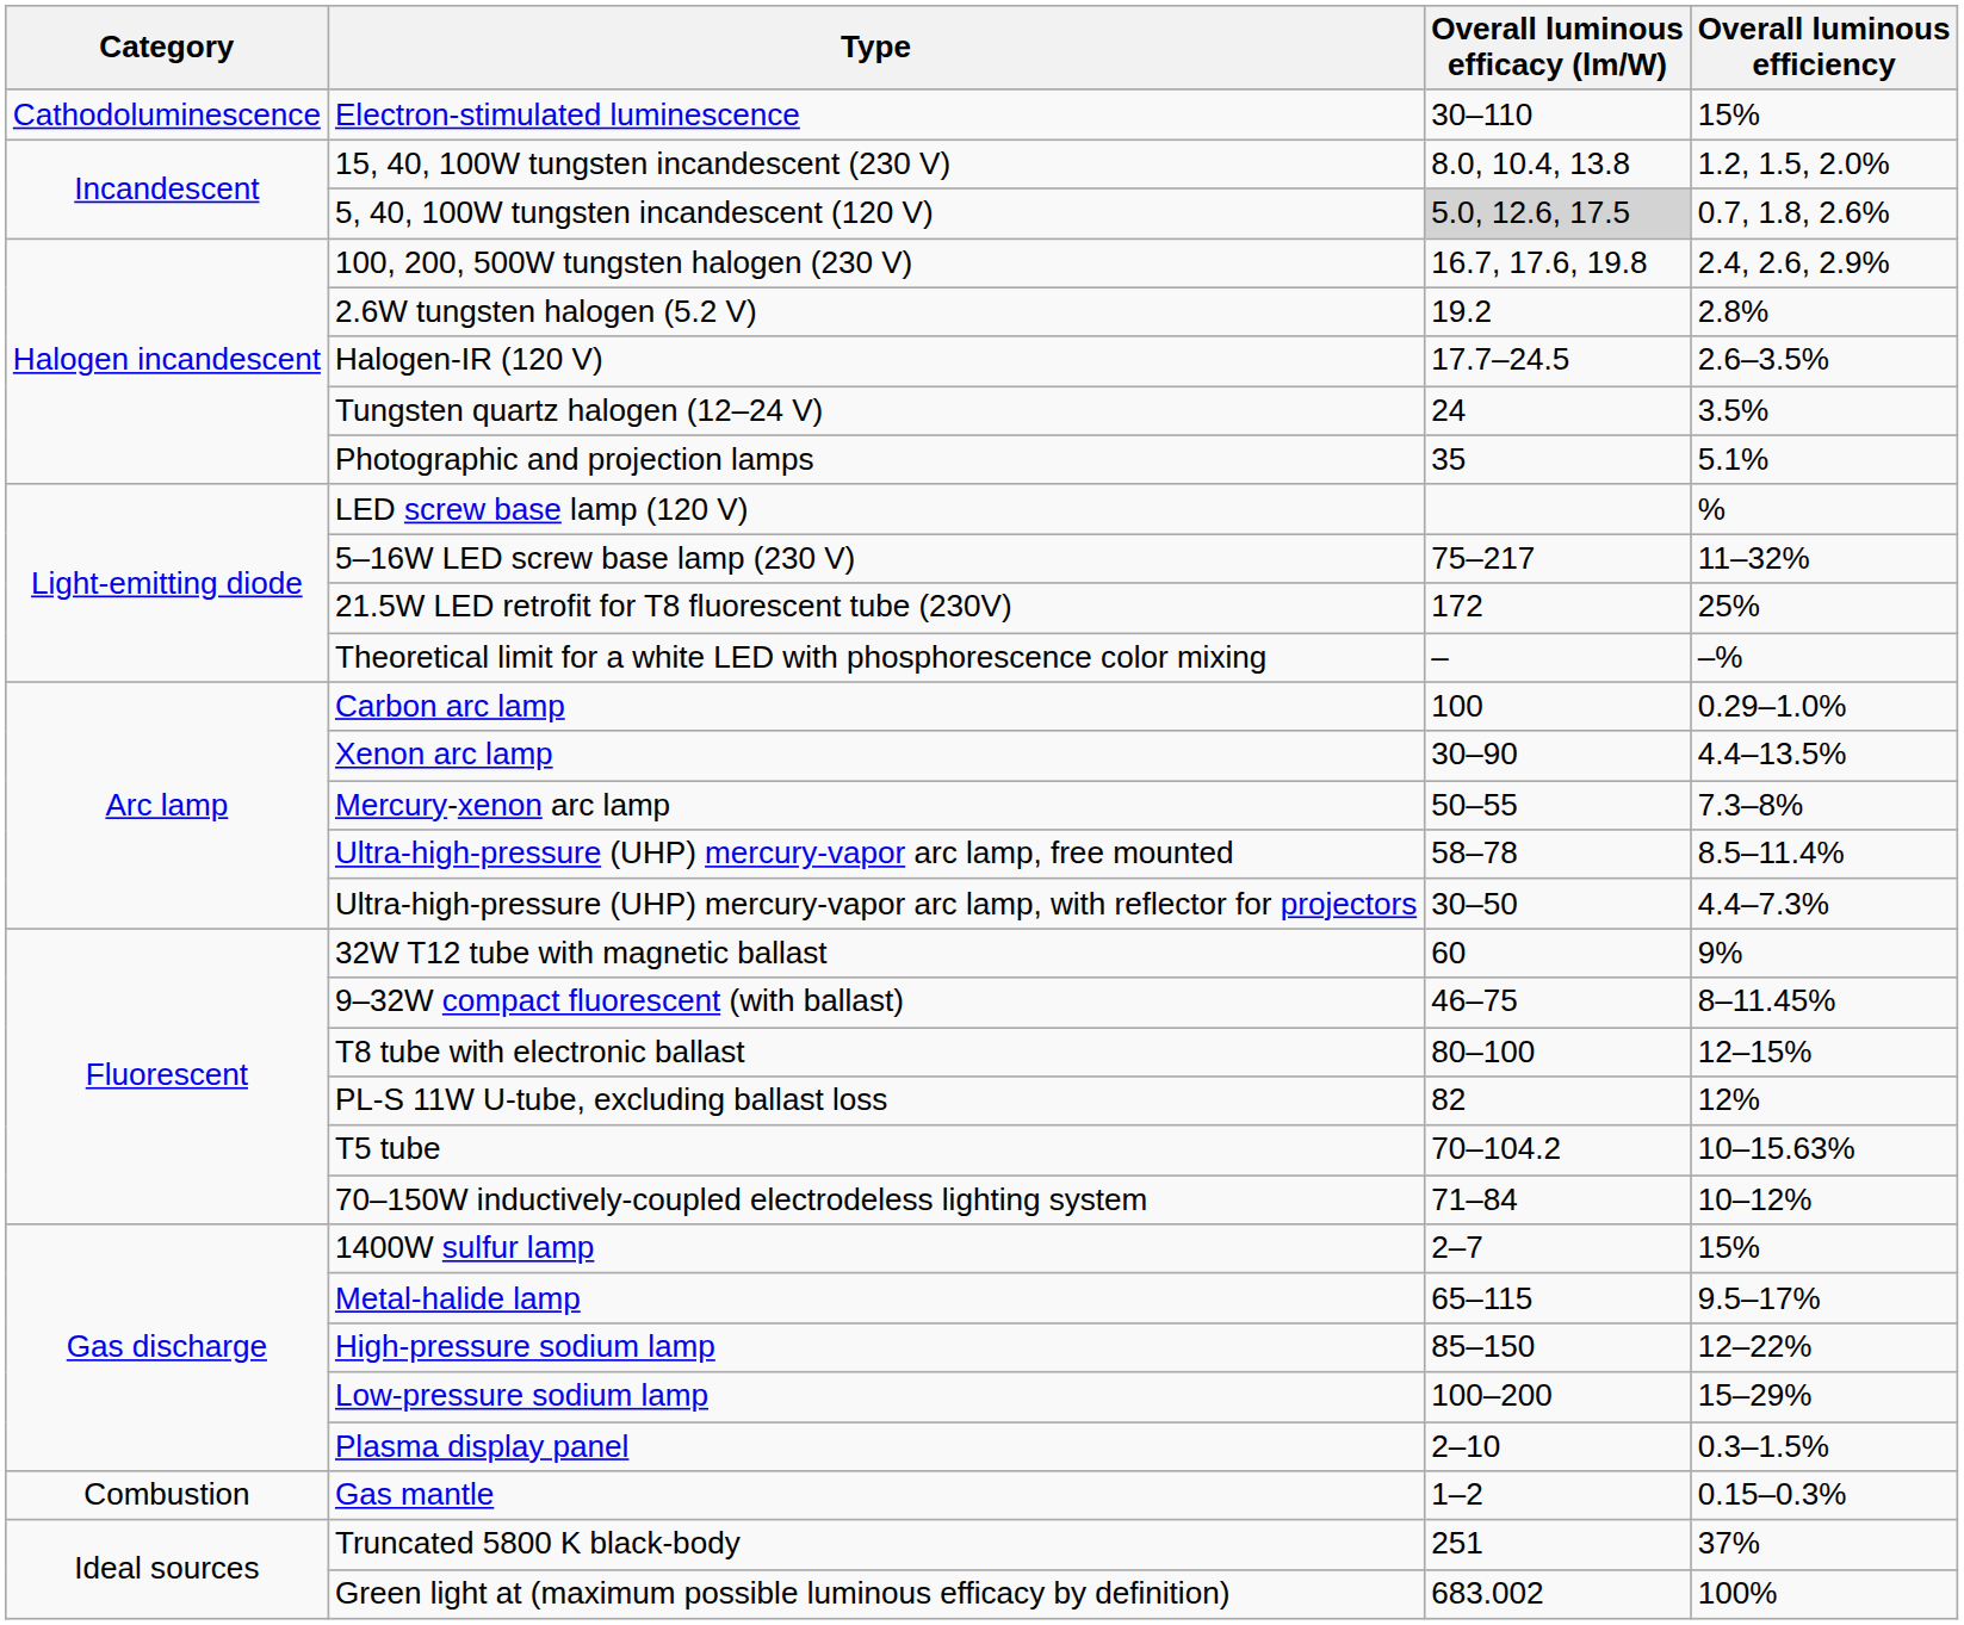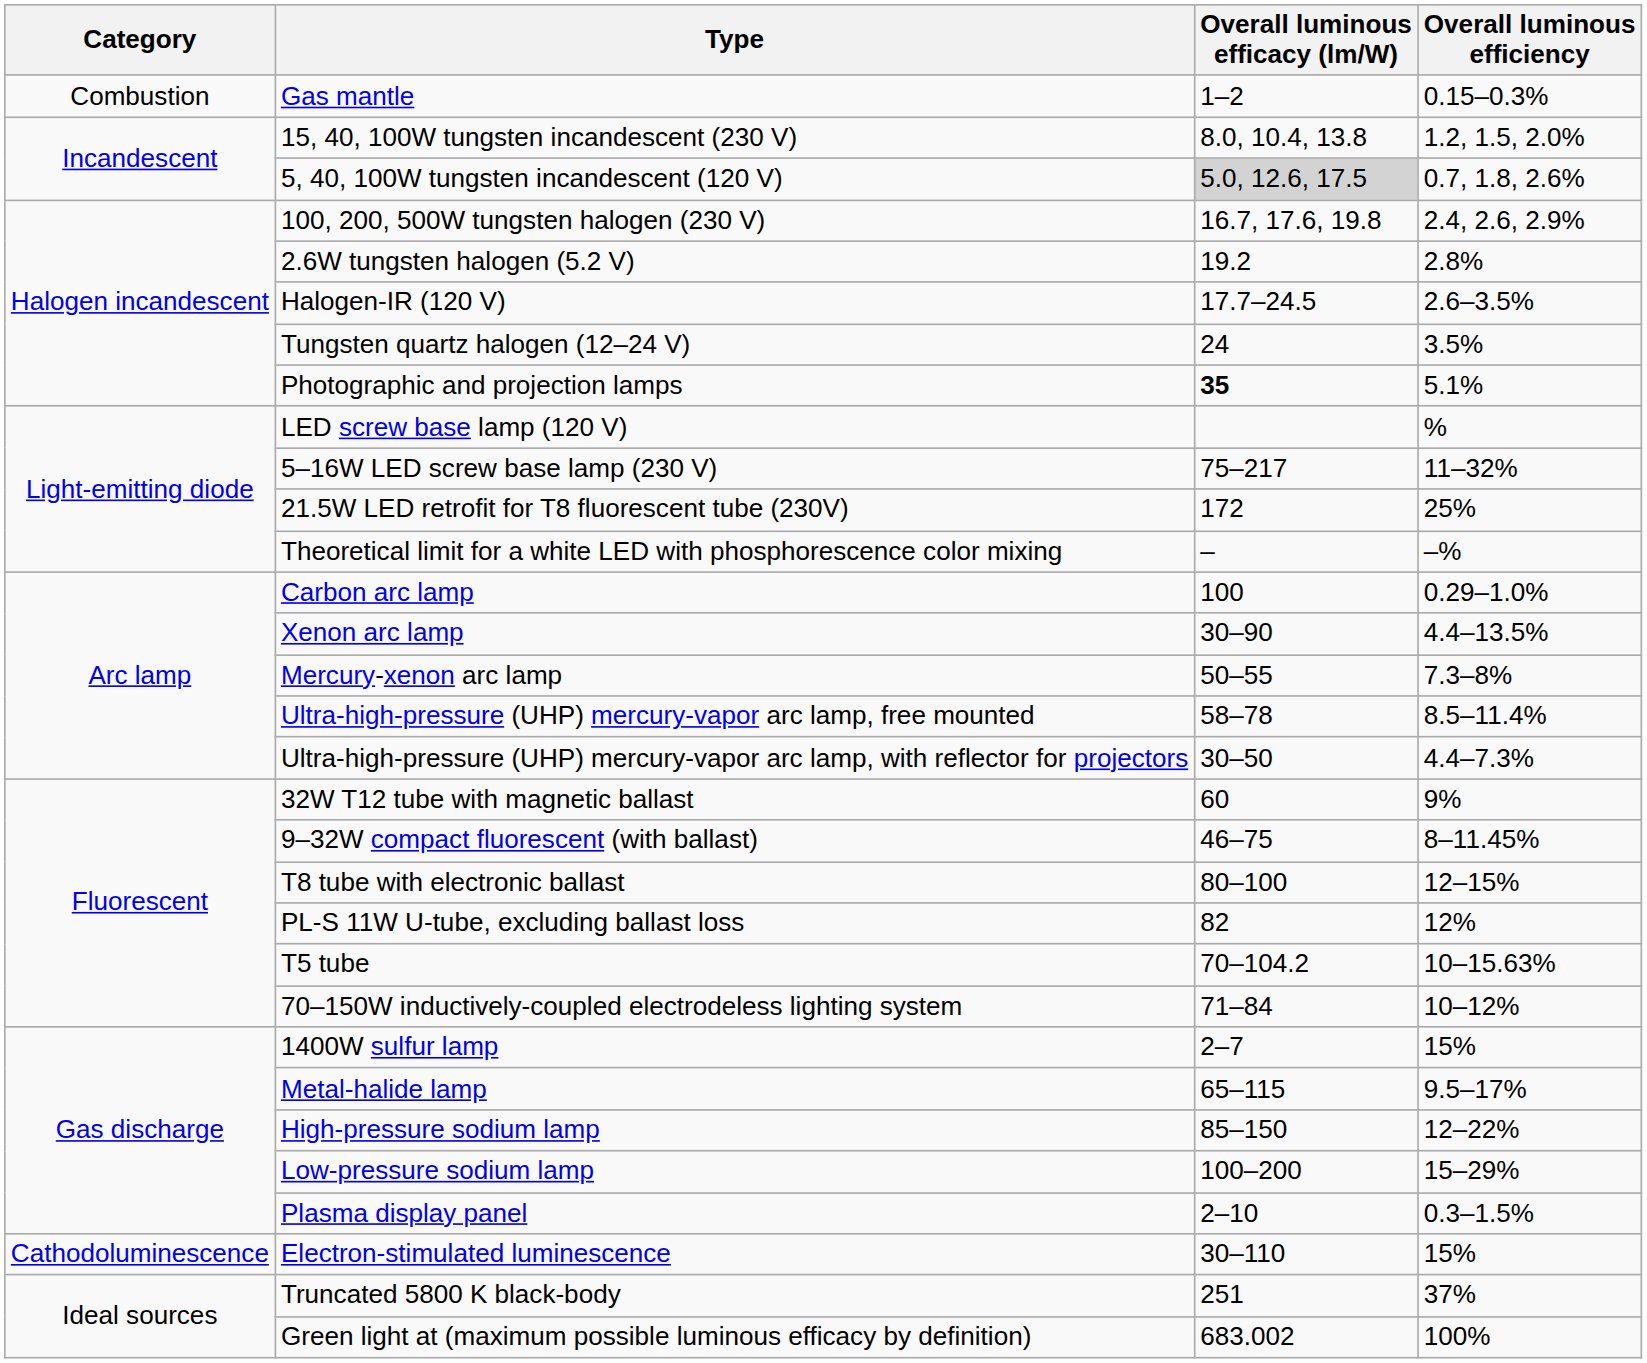 <table class="wikitable sortable">
 <tr>
 <th>Category</th>
 <th>Type</th>
 <th data-sort-type="number">Overall luminous <br>efficacy (lm/W)</th>
 <th data-sort-type="number">Overall luminous <br>efficiency</th>
 </tr>
 <tr>
-<td style="text-align:center;"><a href='#'>Cathodoluminescence</a></td>
-<td><a href='#'>Electron-stimulated luminescence</a></td>
-<td>30–110</td>
-<td>15%</td>
+<td style="text-align:center;">Combustion</td>
+<td><a href='#'>Gas mantle</a></td>
+<td>1–2</td>
+<td>0.15–0.3%</td>
 </tr>
 <tr>
 <td rowspan="2" style="text-align:center;"><a href='#'>Incandescent</a></td>
 <td>15, 40, 100W tungsten incandescent (230 V)</td>
 <td>8.0, 10.4, 13.8</td>
 <td>1.2, 1.5, 2.0%</td>
 </tr>
 <tr>
 <td>5, 40, 100W tungsten incandescent (120 V)</td>
 <td style="background: lightgrey;">5.0, 12.6, 17.5</td>
 <td>0.7, 1.8, 2.6%</td>
 </tr>
 <tr>
 <td rowspan="5" style="text-align:center;"><a href='#'>Halogen incandescent</a></td>
 <td>100, 200, 500W tungsten halogen (230 V)</td>
 <td>16.7, 17.6, 19.8</td>
 <td>2.4, 2.6, 2.9%</td>
 </tr>
 <tr>
 <td>2.6W tungsten halogen (5.2 V)</td>
 <td>19.2</td>
 <td>2.8%</td>
 </tr>
 <tr>
 <td>Halogen-IR (120 V)</td>
 <td>17.7–24.5</td>
 <td>2.6–3.5%</td>
 </tr>
 <tr>
 <td>Tungsten quartz halogen (12–24 V)</td>
 <td>24</td>
 <td>3.5%</td>
 </tr>
 <tr>
 <td>Photographic and projection lamps</td>
-<td>35</td>
+<td><strong>35</strong></td>
 <td>5.1%</td>
 </tr>
 <tr>
 <td rowspan="4" style="text-align:center;"><a href='#'>Light-emitting diode</a></td>
 <td>LED <a href='#'>screw base</a> lamp (120 V)</td>
 <td></td>
 <td>%</td>
 </tr>
 <tr>
 <td>5–16W LED screw base lamp (230 V)</td>
 <td>75–217</td>
 <td>11–32%</td>
 </tr>
 <tr>
 <td>21.5W LED retrofit for T8 fluorescent tube (230V)</td>
 <td>172</td>
 <td>25%</td>
 </tr>
 <tr>
 <td>Theoretical limit for a white LED with phosphorescence color mixing</td>
 <td>–</td>
 <td>–%</td>
 </tr>
 <tr>
 <td rowspan="5" style="text-align:center;"><a href='#'>Arc lamp</a></td>
 <td><a href='#'>Carbon arc lamp</a></td>
 <td>100</td>
 <td>0.29–1.0%</td>
 </tr>
 <tr>
 <td><a href='#'>Xenon arc lamp</a></td>
 <td>30–90</td>
 <td>4.4–13.5%</td>
 </tr>
 <tr>
 <td><a href='#'>Mercury</a>-<a href='#'>xenon</a> arc lamp</td>
 <td>50–55</td>
 <td>7.3–8%</td>
 </tr>
 <tr>
 <td><a href='#'>Ultra-high-pressure</a> (UHP) <a href='#'>mercury-vapor</a> arc lamp, free mounted</td>
 <td>58–78</td>
 <td>8.5–11.4%</td>
 </tr>
 <tr>
 <td>Ultra-high-pressure (UHP) mercury-vapor arc lamp, with reflector for <a href='#'>projectors</a></td>
 <td>30–50</td>
 <td>4.4–7.3%</td>
 </tr>
 <tr>
 <td rowspan="6" style="text-align:center;"><a href='#'>Fluorescent</a></td>
 <td>32W T12 tube with magnetic ballast</td>
 <td>60</td>
 <td>9%</td>
 </tr>
 <tr>
 <td>9–32W <a href='#'>compact fluorescent</a> (with ballast)</td>
 <td>46–75</td>
 <td>8–11.45%</td>
 </tr>
 <tr>
 <td>T8 tube with electronic ballast</td>
 <td>80–100</td>
 <td>12–15%</td>
 </tr>
 <tr>
 <td>PL-S 11W U-tube, excluding ballast loss</td>
 <td>82</td>
 <td>12%</td>
 </tr>
 <tr>
 <td>T5 tube</td>
 <td>70–104.2</td>
 <td>10–15.63%</td>
 </tr>
 <tr>
 <td>70–150W inductively-coupled electrodeless lighting system</td>
 <td>71–84</td>
 <td>10–12%</td>
 </tr>
 <tr>
 <td rowspan="5" style="text-align:center;"><a href='#'>Gas discharge</a></td>
 <td>1400W <a href='#'>sulfur lamp</a></td>
 <td>2–7</td>
 <td>15%</td>
 </tr>
 <tr>
 <td><a href='#'>Metal-halide lamp</a></td>
 <td>65–115</td>
 <td>9.5–17%</td>
 </tr>
 <tr>
 <td><a href='#'>High-pressure sodium lamp</a></td>
 <td>85–150</td>
 <td>12–22%</td>
 </tr>
 <tr>
 <td><a href='#'>Low-pressure sodium lamp</a></td>
 <td>100–200</td>
 <td>15–29%</td>
 </tr>
 <tr>
 <td><a href='#'>Plasma display panel</a></td>
 <td>2–10</td>
 <td>0.3–1.5%</td>
 </tr>
 <tr>
-<td style="text-align:center;">Combustion</td>
-<td><a href='#'>Gas mantle</a></td>
-<td>1–2</td>
-<td>0.15–0.3%</td>
+<td style="text-align:center;"><a href='#'>Cathodoluminescence</a></td>
+<td><a href='#'>Electron-stimulated luminescence</a></td>
+<td>30–110</td>
+<td>15%</td>
 </tr>
 <tr>
 <td rowspan="2" style="text-align:center;">Ideal sources</td>
 <td>Truncated 5800 K black-body</td>
 <td>251</td>
 <td>37%</td>
 </tr>
 <tr>
 <td>Green light at  (maximum possible luminous efficacy by definition)</td>
 <td>683.002</td>
 <td>100%</td>
 </tr>
 </table>
